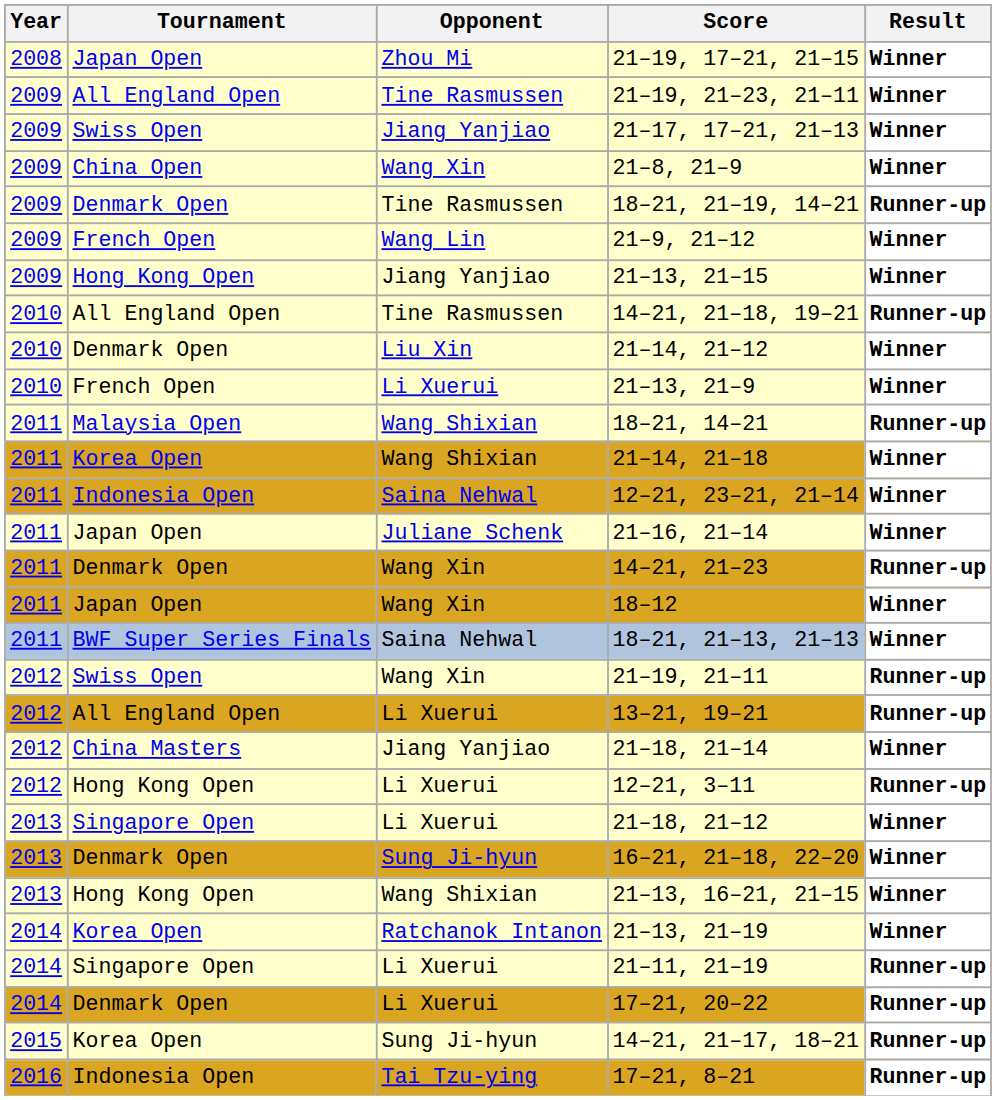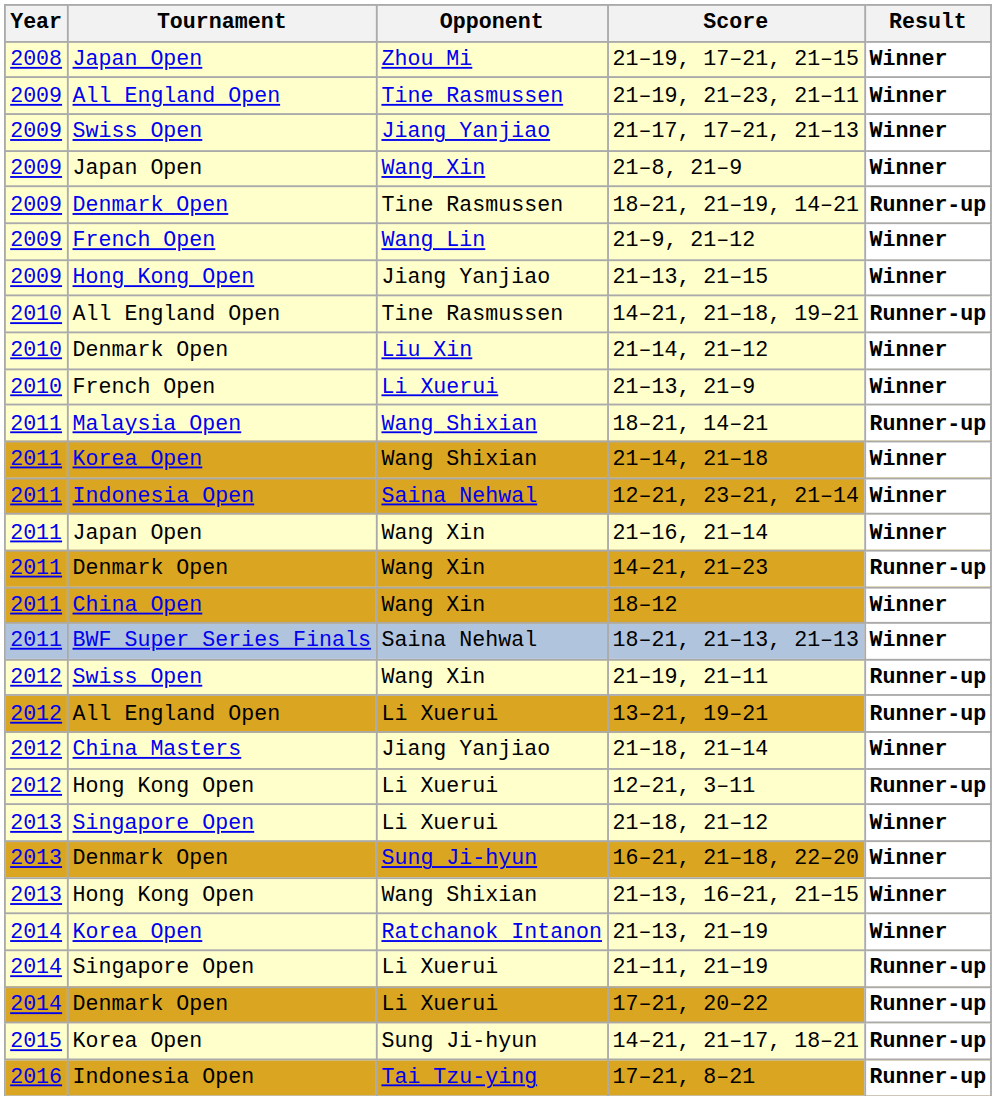 <table class="sortable wikitable" style="font-size: 90%">
 <tr>
 <th>Year</th>
 <th>Tournament</th>
 <th>Opponent</th>
 <th>Score</th>
 <th>Result</th>
 </tr>
 <tr style="background:#FFFFCC">
 <td align="center"><a href='#'>2008</a></td>
 <td align="left"><a href='#'>Japan Open</a></td>
 <td align="left"> <a href='#'>Zhou Mi</a></td>
 <td align="left">21–19, 17–21, 21–15</td>
 <td style="text-align:left; background:white"> <strong>Winner</strong></td>
 </tr>
 <tr style="background:#FFFFCC">
 <td align="center"><a href='#'>2009</a></td>
 <td align="left"><a href='#'>All England Open</a></td>
 <td align="left"> <a href='#'>Tine Rasmussen</a></td>
 <td align="left">21–19, 21–23, 21–11</td>
 <td style="text-align:left; background:white"> <strong>Winner</strong></td>
 </tr>
 <tr style="background:#FFFFCC">
 <td align="center"><a href='#'>2009</a></td>
 <td align="left"><a href='#'>Swiss Open</a></td>
 <td align="left"> <a href='#'>Jiang Yanjiao</a></td>
 <td align="left">21–17, 17–21, 21–13</td>
 <td style="text-align:left; background:white"> <strong>Winner</strong></td>
 </tr>
 <tr style="background:#FFFFCC">
 <td align="center"><a href='#'>2009</a></td>
-<td align="left"><a href='#'>China Open</a></td>
+<td align="left">Japan Open</td>
 <td align="left"> <a href='#'>Wang Xin</a></td>
 <td align="left">21–8, 21–9</td>
 <td style="text-align:left; background:white"> <strong>Winner</strong></td>
 </tr>
 <tr style="background:#FFFFCC">
 <td align="center"><a href='#'>2009</a></td>
 <td align="left"><a href='#'>Denmark Open</a></td>
 <td align="left"> Tine Rasmussen</td>
 <td align="left">18–21, 21–19, 14–21</td>
 <td style="text-align:left; background:white"> <strong>Runner-up</strong></td>
 </tr>
 <tr style="background:#FFFFCC">
 <td align="center"><a href='#'>2009</a></td>
 <td align="left"><a href='#'>French Open</a></td>
 <td align="left"> <a href='#'>Wang Lin</a></td>
 <td align="left">21–9, 21–12</td>
 <td style="text-align:left; background:white"> <strong>Winner</strong></td>
 </tr>
 <tr style="background:#FFFFCC">
 <td align="center"><a href='#'>2009</a></td>
 <td align="left"><a href='#'>Hong Kong Open</a></td>
 <td align="left"> Jiang Yanjiao</td>
 <td align="left">21–13, 21–15</td>
 <td style="text-align:left; background:white"> <strong>Winner</strong></td>
 </tr>
 <tr style="background:#FFFFCC">
 <td align="center"><a href='#'>2010</a></td>
 <td align="left">All England Open</td>
 <td align="left"> Tine Rasmussen</td>
 <td align="left">14–21, 21–18, 19–21</td>
 <td style="text-align:left; background:white"> <strong>Runner-up</strong></td>
 </tr>
 <tr style="background:#FFFFCC">
 <td align="center"><a href='#'>2010</a></td>
 <td align="left">Denmark Open</td>
 <td align="left"> <a href='#'>Liu Xin</a></td>
 <td align="left">21–14, 21–12</td>
 <td style="text-align:left; background:white"> <strong>Winner</strong></td>
 </tr>
 <tr style="background:#FFFFCC">
 <td align="center"><a href='#'>2010</a></td>
 <td align="left">French Open</td>
 <td align="left"> <a href='#'>Li Xuerui</a></td>
 <td align="left">21–13, 21–9</td>
 <td style="text-align:left; background:white"> <strong>Winner</strong></td>
 </tr>
 <tr style="background:#FFFFCC">
 <td align="center"><a href='#'>2011</a></td>
 <td align="left"><a href='#'>Malaysia Open</a></td>
 <td align="left"> <a href='#'>Wang Shixian</a></td>
 <td align="left">18–21, 14–21</td>
 <td style="text-align:left; background:white"> <strong>Runner-up</strong></td>
 </tr>
 <tr style="background:#DAA520">
 <td align="center"><a href='#'>2011</a></td>
 <td align="left"><a href='#'>Korea Open</a></td>
 <td align="left"> Wang Shixian</td>
 <td align="left">21–14, 21–18</td>
 <td style="text-align:left; background:white"> <strong>Winner</strong></td>
 </tr>
 <tr style="background:#DAA520">
 <td align="center"><a href='#'>2011</a></td>
 <td align="left"><a href='#'>Indonesia Open</a></td>
 <td align="left"> <a href='#'>Saina Nehwal</a></td>
 <td align="left">12–21, 23–21, 21–14</td>
 <td style="text-align:left; background:white"> <strong>Winner</strong></td>
 </tr>
 <tr style="background:#FFFFCC">
 <td align="center"><a href='#'>2011</a></td>
 <td align="left">Japan Open</td>
-<td align="left"> <a href='#'>Juliane Schenk</a></td>
+<td align="left"> Wang Xin</td>
 <td align="left">21–16, 21–14</td>
 <td style="text-align:left; background:white"> <strong>Winner</strong></td>
 </tr>
 <tr style="background:#DAA520">
 <td align="center"><a href='#'>2011</a></td>
 <td align="left">Denmark Open</td>
 <td align="left"> Wang Xin</td>
 <td align="left">14–21, 21–23</td>
 <td style="text-align:left; background:white"> <strong>Runner-up</strong></td>
 </tr>
 <tr style="background:#DAA520">
 <td align="center"><a href='#'>2011</a></td>
-<td align="left">Japan Open</td>
+<td align="left"><a href='#'>China Open</a></td>
 <td align="left"> Wang Xin</td>
 <td align="left">18–12</td>
 <td style="text-align:left; background:white"> <strong>Winner</strong></td>
 </tr>
 <tr style="background:#B0C4DE">
 <td align="center"><a href='#'>2011</a></td>
 <td align="left"><a href='#'>BWF Super Series Finals</a></td>
 <td align="left"> Saina Nehwal</td>
 <td align="left">18–21, 21–13, 21–13</td>
 <td style="text-align:left; background:white"> <strong>Winner</strong></td>
 </tr>
 <tr style="background:#FFFFCC">
 <td align="center"><a href='#'>2012</a></td>
 <td align="left"><a href='#'>Swiss Open</a></td>
 <td align="left"> Wang Xin</td>
 <td align="left">21–19, 21–11</td>
 <td style="text-align:left; background:white"> <strong>Runner-up</strong></td>
 </tr>
 <tr style="background:#DAA520">
 <td align="center"><a href='#'>2012</a></td>
 <td align="left">All England Open</td>
 <td align="left"> Li Xuerui</td>
 <td align="left">13–21, 19–21</td>
 <td style="text-align:left; background:white"> <strong>Runner-up</strong></td>
 </tr>
 <tr style="background:#FFFFCC">
 <td align="center"><a href='#'>2012</a></td>
 <td align="left"><a href='#'>China Masters</a></td>
 <td align="left"> Jiang Yanjiao</td>
 <td align="left">21–18, 21–14</td>
 <td style="text-align:left; background:white"> <strong>Winner</strong></td>
 </tr>
 <tr style="background:#FFFFCC">
 <td align="center"><a href='#'>2012</a></td>
 <td align="left">Hong Kong Open</td>
 <td align="left"> Li Xuerui</td>
 <td align="left">12–21, 3–11</td>
 <td style="text-align:left; background:white"> <strong>Runner-up</strong></td>
 </tr>
 <tr style="background:#FFFFCC">
 <td align="center"><a href='#'>2013</a></td>
 <td align="left"><a href='#'>Singapore Open</a></td>
 <td align="left"> Li Xuerui</td>
 <td align="left">21–18, 21–12</td>
 <td style="text-align:left; background:white"> <strong>Winner</strong></td>
 </tr>
 <tr style="background:#DAA520">
 <td align="center"><a href='#'>2013</a></td>
 <td align="left">Denmark Open</td>
 <td align="left"> <a href='#'>Sung Ji-hyun</a></td>
 <td align="left">16–21, 21–18, 22–20</td>
 <td style="text-align:left; background:white"> <strong>Winner</strong></td>
 </tr>
 <tr style="background:#FFFFCC">
 <td align="center"><a href='#'>2013</a></td>
 <td align="left">Hong Kong Open</td>
 <td align="left"> Wang Shixian</td>
 <td align="left">21–13, 16–21, 21–15</td>
 <td style="text-align:left; background:white"> <strong>Winner</strong></td>
 </tr>
 <tr style="background:#FFFFCC">
 <td align="center"><a href='#'>2014</a></td>
 <td align="left"><a href='#'>Korea Open</a></td>
 <td align="left"> <a href='#'>Ratchanok Intanon</a></td>
 <td align="left">21–13, 21–19</td>
 <td style="text-align:left; background:white"> <strong>Winner</strong></td>
 </tr>
 <tr style="background:#FFFFCC">
 <td align="center"><a href='#'>2014</a></td>
 <td align="left">Singapore Open</td>
 <td align="left"> Li Xuerui</td>
 <td align="left">21–11, 21–19</td>
 <td style="text-align:left; background:white"> <strong>Runner-up</strong></td>
 </tr>
 <tr style="background:#DAA520">
 <td align="center"><a href='#'>2014</a></td>
 <td align="left">Denmark Open</td>
 <td align="left"> Li Xuerui</td>
 <td align="left">17–21, 20–22</td>
 <td style="text-align:left; background:white"> <strong>Runner-up</strong></td>
 </tr>
 <tr style="background:#FFFFCC">
 <td align="center"><a href='#'>2015</a></td>
 <td align="left">Korea Open</td>
 <td align="left"> Sung Ji-hyun</td>
 <td align="left">14–21, 21–17, 18–21</td>
 <td style="text-align:left; background:white"> <strong>Runner-up</strong></td>
 </tr>
 <tr style="background:#DAA520">
 <td align="center"><a href='#'>2016</a></td>
 <td align="left">Indonesia Open</td>
 <td align="left"> <a href='#'>Tai Tzu-ying</a></td>
 <td align="left">17–21, 8–21</td>
 <td style="text-align:left; background:white"> <strong>Runner-up</strong></td>
 </tr>
 </table>
